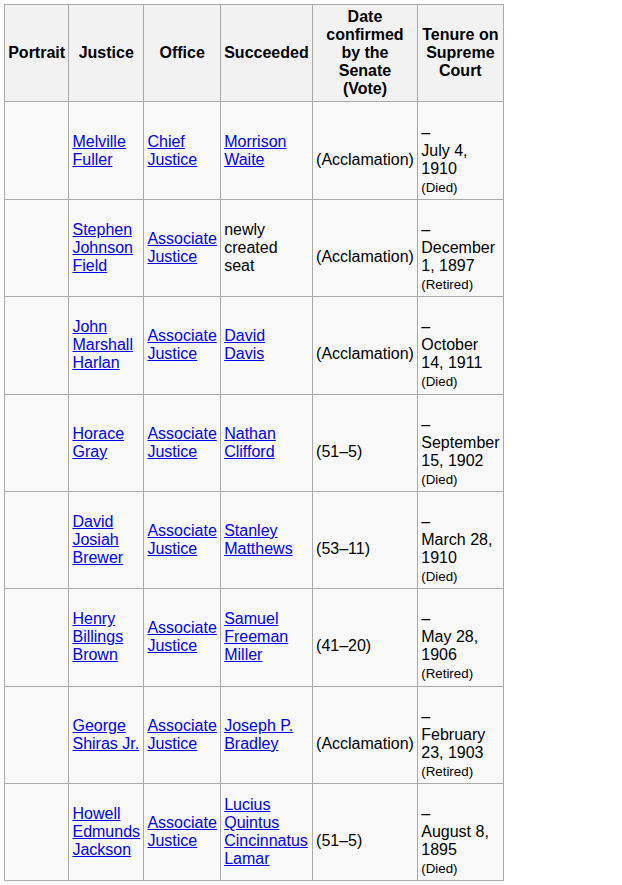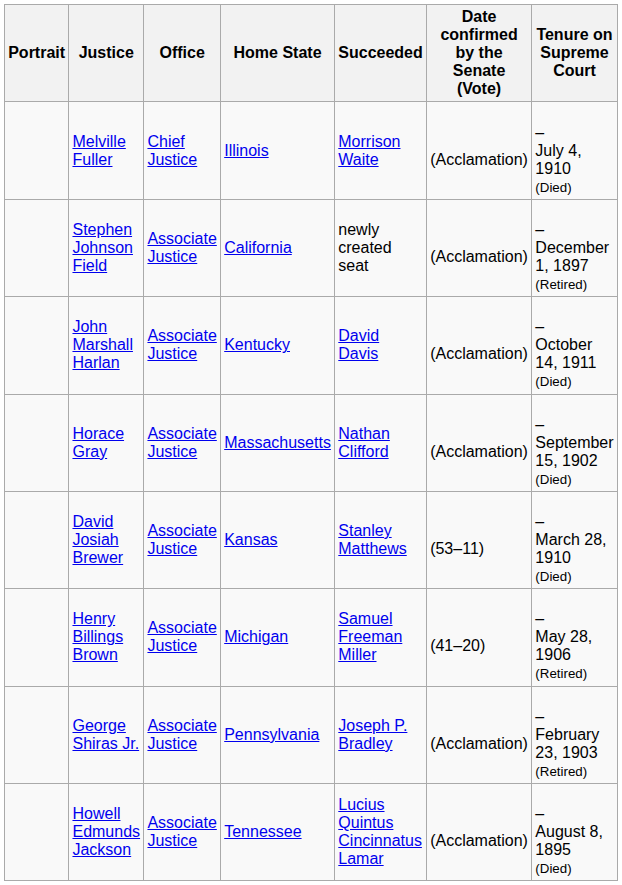 <table class="wikitable sortable">
 <tr>
 <th scope="col" style="width: 10px;">Portrait</th>
 <th scope="col" style="width: 10px;">Justice</th>
 <th scope="col" style="width: 10px;">Office</th>
+<th scope="col" style="width: 10px;">Home State</th>
 <th scope="col" style="width: 10px;">Succeeded</th>
 <th scope="col" style="width: 10px;">Date confirmed by the Senate<br>(Vote)</th>
 <th scope="col" style="width: 10px;">Tenure on Supreme Court</th>
 </tr>
 <tr>
 <td></td>
 <td><a href='#'>Melville Fuller</a></td>
 <td><a href='#'>Chief Justice</a></td>
+<td><a href='#'>Illinois</a></td>
 <td><a href='#'>Morrison Waite</a></td>
 <td><br>(Acclamation)</td>
 <td><br>–<br>July 4, 1910<br><small>(Died)</small></td>
 </tr>
 <tr>
 <td></td>
 <td><a href='#'>Stephen Johnson Field</a></td>
 <td><a href='#'>Associate Justice</a></td>
+<td><a href='#'>California</a></td>
 <td>newly created seat</td>
 <td><br>(Acclamation)</td>
 <td><br>–<br>December 1, 1897<br><small>(Retired)</small></td>
 </tr>
 <tr>
 <td></td>
 <td><a href='#'>John Marshall Harlan</a></td>
 <td><a href='#'>Associate Justice</a></td>
+<td><a href='#'>Kentucky</a></td>
 <td><a href='#'>David Davis</a></td>
 <td><br>(Acclamation)</td>
 <td><br>–<br>October 14, 1911<br><small>(Died)</small></td>
 </tr>
 <tr>
 <td></td>
 <td><a href='#'>Horace Gray</a></td>
 <td><a href='#'>Associate Justice</a></td>
+<td><a href='#'>Massachusetts</a></td>
 <td><a href='#'>Nathan Clifford</a></td>
-<td><br>(51–5)</td>
+<td><br>(Acclamation)</td>
 <td><br>–<br>September 15, 1902<br><small>(Died)</small></td>
 </tr>
 <tr>
 <td></td>
 <td><a href='#'>David Josiah Brewer</a></td>
 <td><a href='#'>Associate Justice</a></td>
+<td><a href='#'>Kansas</a></td>
 <td><a href='#'>Stanley Matthews</a></td>
 <td><br>(53–11)</td>
 <td><br>–<br>March 28, 1910<br><small>(Died)</small></td>
 </tr>
 <tr>
 <td></td>
 <td><a href='#'>Henry Billings Brown</a></td>
 <td><a href='#'>Associate Justice</a></td>
+<td><a href='#'>Michigan</a></td>
 <td><a href='#'>Samuel Freeman Miller</a></td>
 <td><br>(41–20)</td>
 <td><br>–<br>May 28, 1906<br><small>(Retired)</small></td>
 </tr>
 <tr>
 <td></td>
 <td><a href='#'>George Shiras Jr.</a></td>
 <td><a href='#'>Associate Justice</a></td>
+<td><a href='#'>Pennsylvania</a></td>
 <td><a href='#'>Joseph P. Bradley</a></td>
 <td><br>(Acclamation)</td>
 <td><br>–<br>February 23, 1903<br><small>(Retired)</small></td>
 </tr>
 <tr>
 <td></td>
 <td><a href='#'>Howell Edmunds Jackson</a></td>
 <td><a href='#'>Associate Justice</a></td>
+<td><a href='#'>Tennessee</a></td>
 <td><a href='#'>Lucius Quintus Cincinnatus Lamar</a></td>
-<td><br>(51–5)</td>
+<td><br>(Acclamation)</td>
 <td><br>–<br>August 8, 1895<br><small>(Died)</small></td>
 </tr>
 </table>
